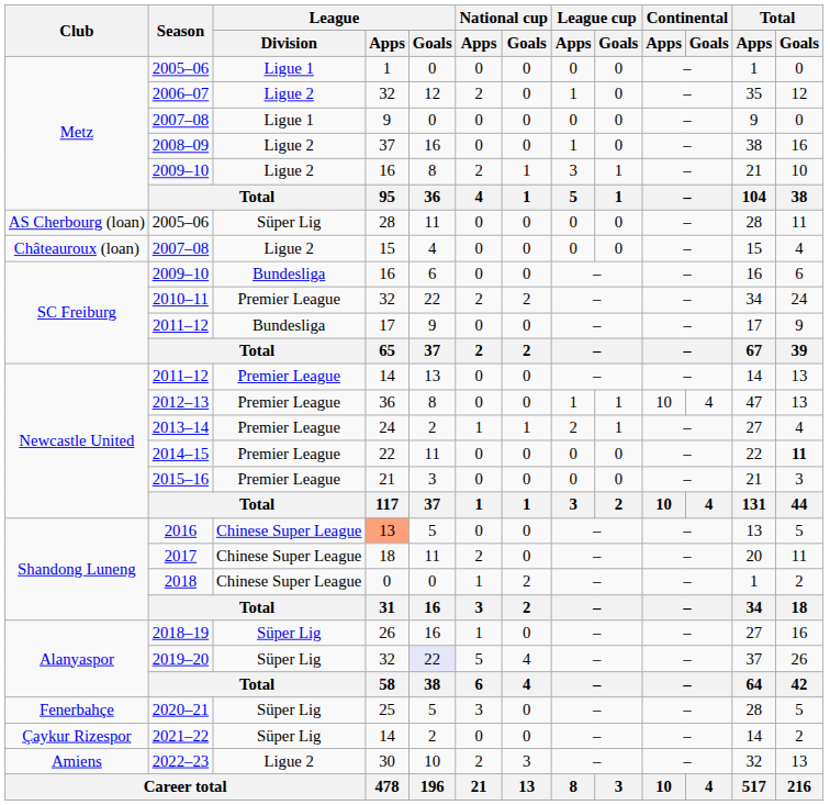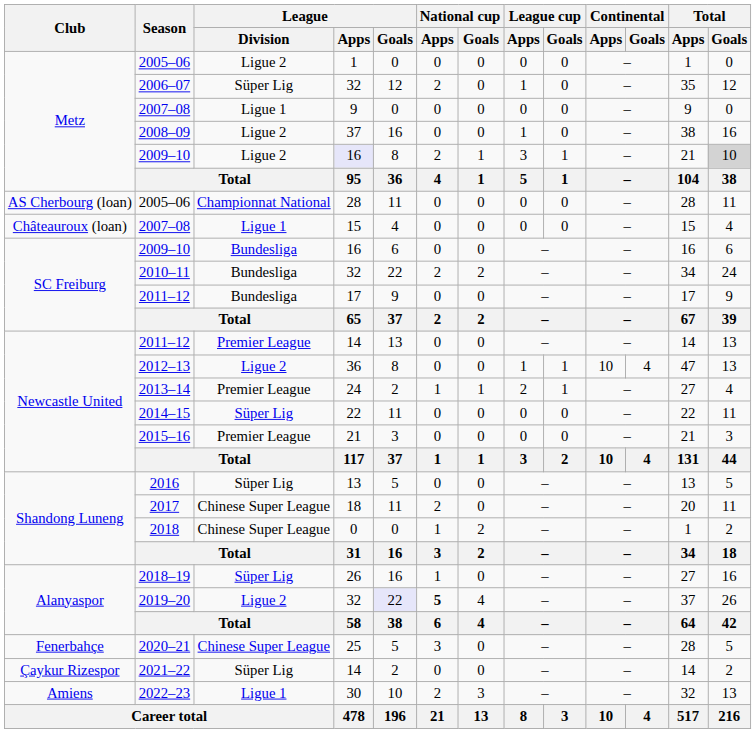 <table class="wikitable" style="text-align:center">
 <tr>
 <th rowspan="2">Club</th>
 <th rowspan="2">Season</th>
 <th colspan="3">League</th>
 <th colspan="2">National cup</th>
 <th colspan="2">League cup</th>
 <th colspan="2">Continental</th>
 <th colspan="2">Total</th>
 </tr>
 <tr>
 <th>Division</th>
 <th>Apps</th>
 <th>Goals</th>
 <th>Apps</th>
 <th>Goals</th>
 <th>Apps</th>
 <th>Goals</th>
 <th>Apps</th>
 <th>Goals</th>
 <th>Apps</th>
 <th>Goals</th>
 </tr>
 <tr>
 <td rowspan="6"><a href='#'>Metz</a></td>
 <td><a href='#'>2005–06</a></td>
-<td><a href='#'>Ligue 1</a></td>
+<td>Ligue 2</td>
 <td>1</td>
 <td>0</td>
 <td>0</td>
 <td>0</td>
 <td>0</td>
 <td>0</td>
 <td colspan="2">–</td>
 <td>1</td>
 <td>0</td>
 </tr>
 <tr>
 <td><a href='#'>2006–07</a></td>
-<td><a href='#'>Ligue 2</a></td>
+<td>Süper Lig</td>
 <td>32</td>
 <td>12</td>
 <td>2</td>
 <td>0</td>
 <td>1</td>
 <td>0</td>
 <td colspan="2">–</td>
 <td>35</td>
 <td>12</td>
 </tr>
 <tr>
 <td><a href='#'>2007–08</a></td>
 <td>Ligue 1</td>
 <td>9</td>
 <td>0</td>
 <td>0</td>
 <td>0</td>
 <td>0</td>
 <td>0</td>
 <td colspan="2">–</td>
 <td>9</td>
 <td>0</td>
 </tr>
 <tr>
 <td><a href='#'>2008–09</a></td>
 <td>Ligue 2</td>
 <td>37</td>
 <td>16</td>
 <td>0</td>
 <td>0</td>
 <td>1</td>
 <td>0</td>
 <td colspan="2">–</td>
 <td>38</td>
 <td>16</td>
 </tr>
 <tr>
 <td><a href='#'>2009–10</a></td>
 <td>Ligue 2</td>
-<td>16</td>
+<td style="background: lavender;">16</td>
 <td>8</td>
 <td>2</td>
 <td>1</td>
 <td>3</td>
 <td>1</td>
 <td colspan="2">–</td>
 <td>21</td>
-<td>10</td>
+<td style="background: lightgrey;">10</td>
 </tr>
 <tr>
 <th colspan="2">Total</th>
 <th>95</th>
 <th>36</th>
 <th>4</th>
 <th>1</th>
 <th>5</th>
 <th>1</th>
 <th colspan="2">–</th>
 <th>104</th>
 <th>38</th>
 </tr>
 <tr>
 <td><a href='#'>AS Cherbourg</a> (loan)</td>
 <td>2005–06</td>
-<td>Süper Lig</td>
+<td><a href='#'>Championnat National</a></td>
 <td>28</td>
 <td>11</td>
 <td>0</td>
 <td>0</td>
 <td>0</td>
 <td>0</td>
 <td colspan="2">–</td>
 <td>28</td>
 <td>11</td>
 </tr>
 <tr>
 <td><a href='#'>Châteauroux</a> (loan)</td>
 <td><a href='#'>2007–08</a></td>
-<td>Ligue 2</td>
+<td><a href='#'>Ligue 1</a></td>
 <td>15</td>
 <td>4</td>
 <td>0</td>
 <td>0</td>
 <td>0</td>
 <td>0</td>
 <td colspan="2">–</td>
 <td>15</td>
 <td>4</td>
 </tr>
 <tr>
 <td rowspan="4"><a href='#'>SC Freiburg</a></td>
 <td><a href='#'>2009–10</a></td>
 <td><a href='#'>Bundesliga</a></td>
 <td>16</td>
 <td>6</td>
 <td>0</td>
 <td>0</td>
 <td colspan="2">–</td>
 <td colspan="2">–</td>
 <td>16</td>
 <td>6</td>
 </tr>
 <tr>
 <td><a href='#'>2010–11</a></td>
-<td>Premier League</td>
+<td>Bundesliga</td>
 <td>32</td>
 <td>22</td>
 <td>2</td>
 <td>2</td>
 <td colspan="2">–</td>
 <td colspan="2">–</td>
 <td>34</td>
 <td>24</td>
 </tr>
 <tr>
 <td><a href='#'>2011–12</a></td>
 <td>Bundesliga</td>
 <td>17</td>
 <td>9</td>
 <td>0</td>
 <td>0</td>
 <td colspan="2">–</td>
 <td colspan="2">–</td>
 <td>17</td>
 <td>9</td>
 </tr>
 <tr>
 <th colspan="2">Total</th>
 <th>65</th>
 <th>37</th>
 <th>2</th>
 <th>2</th>
 <th colspan=2>–</th>
 <th colspan="2">–</th>
 <th>67</th>
 <th>39</th>
 </tr>
 <tr>
 <td rowspan="6"><a href='#'>Newcastle United</a></td>
 <td><a href='#'>2011–12</a></td>
 <td><a href='#'>Premier League</a></td>
 <td>14</td>
 <td>13</td>
 <td>0</td>
 <td>0</td>
 <td colspan="2">–</td>
 <td colspan="2">–</td>
 <td>14</td>
 <td>13</td>
 </tr>
 <tr>
 <td><a href='#'>2012–13</a></td>
-<td>Premier League</td>
+<td><a href='#'>Ligue 2</a></td>
 <td>36</td>
 <td>8</td>
 <td>0</td>
 <td>0</td>
 <td>1</td>
 <td>1</td>
 <td>10</td>
 <td>4</td>
 <td>47</td>
 <td>13</td>
 </tr>
 <tr>
 <td><a href='#'>2013–14</a></td>
 <td>Premier League</td>
 <td>24</td>
 <td>2</td>
 <td>1</td>
 <td>1</td>
 <td>2</td>
 <td>1</td>
 <td colspan="2">–</td>
 <td>27</td>
 <td>4</td>
 </tr>
 <tr>
 <td><a href='#'>2014–15</a></td>
-<td>Premier League</td>
+<td><a href='#'>Süper Lig</a></td>
 <td>22</td>
 <td>11</td>
 <td>0</td>
 <td>0</td>
 <td>0</td>
 <td>0</td>
 <td colspan="2">–</td>
 <td>22</td>
-<td><strong>11</strong></td>
+<td>11</td>
 </tr>
 <tr>
 <td><a href='#'>2015–16</a></td>
 <td>Premier League</td>
 <td>21</td>
 <td>3</td>
 <td>0</td>
 <td>0</td>
 <td>0</td>
 <td>0</td>
 <td colspan="2">–</td>
 <td>21</td>
 <td>3</td>
 </tr>
 <tr>
 <th colspan="2">Total</th>
 <th>117</th>
 <th>37</th>
 <th>1</th>
 <th>1</th>
 <th>3</th>
 <th>2</th>
 <th>10</th>
 <th>4</th>
 <th>131</th>
 <th>44</th>
 </tr>
 <tr>
 <td rowspan="4"><a href='#'>Shandong Luneng</a></td>
 <td><a href='#'>2016</a></td>
-<td><a href='#'>Chinese Super League</a></td>
-<td style="background: lightsalmon;">13</td>
+<td>Süper Lig</td>
+<td>13</td>
 <td>5</td>
 <td>0</td>
 <td>0</td>
 <td colspan="2">–</td>
 <td colspan="2">–</td>
 <td>13</td>
 <td>5</td>
 </tr>
 <tr>
 <td><a href='#'>2017</a></td>
 <td>Chinese Super League</td>
 <td>18</td>
 <td>11</td>
 <td>2</td>
 <td>0</td>
 <td colspan="2">–</td>
 <td colspan="2">–</td>
 <td>20</td>
 <td>11</td>
 </tr>
 <tr>
 <td><a href='#'>2018</a></td>
 <td>Chinese Super League</td>
 <td>0</td>
 <td>0</td>
 <td>1</td>
 <td>2</td>
 <td colspan="2">–</td>
 <td colspan="2">–</td>
 <td>1</td>
 <td>2</td>
 </tr>
 <tr>
 <th colspan="2">Total</th>
 <th>31</th>
 <th>16</th>
 <th>3</th>
 <th>2</th>
 <th colspan="2">–</th>
 <th colspan="2">–</th>
 <th>34</th>
 <th>18</th>
 </tr>
 <tr>
 <td rowspan="3"><a href='#'>Alanyaspor</a></td>
 <td><a href='#'>2018–19</a></td>
 <td><a href='#'>Süper Lig</a></td>
 <td>26</td>
 <td>16</td>
 <td>1</td>
 <td>0</td>
 <td colspan="2">–</td>
 <td colspan="2">–</td>
 <td>27</td>
 <td>16</td>
 </tr>
 <tr>
 <td><a href='#'>2019–20</a></td>
-<td>Süper Lig</td>
+<td><a href='#'>Ligue 2</a></td>
 <td>32</td>
 <td style="background: lavender;">22</td>
-<td>5</td>
+<td><strong>5</strong></td>
 <td>4</td>
 <td colspan="2">–</td>
 <td colspan="2">–</td>
 <td>37</td>
 <td>26</td>
 </tr>
 <tr>
 <th colspan="2">Total</th>
 <th>58</th>
 <th>38</th>
 <th>6</th>
 <th>4</th>
 <th colspan="2">–</th>
 <th colspan="2">–</th>
 <th>64</th>
 <th>42</th>
 </tr>
 <tr>
 <td><a href='#'>Fenerbahçe</a></td>
 <td><a href='#'>2020–21</a></td>
-<td>Süper Lig</td>
+<td><a href='#'>Chinese Super League</a></td>
 <td>25</td>
 <td>5</td>
 <td>3</td>
 <td>0</td>
 <td colspan="2">–</td>
 <td colspan="2">–</td>
 <td>28</td>
 <td>5</td>
 </tr>
 <tr>
 <td><a href='#'>Çaykur Rizespor</a></td>
 <td><a href='#'>2021–22</a></td>
 <td>Süper Lig</td>
 <td>14</td>
 <td>2</td>
 <td>0</td>
 <td>0</td>
 <td colspan="2">–</td>
 <td colspan="2">–</td>
 <td>14</td>
 <td>2</td>
 </tr>
 <tr>
 <td><a href='#'>Amiens</a></td>
 <td><a href='#'>2022–23</a></td>
-<td>Ligue 2</td>
+<td><a href='#'>Ligue 1</a></td>
 <td>30</td>
 <td>10</td>
 <td>2</td>
 <td>3</td>
 <td colspan="2">–</td>
 <td colspan="2">–</td>
 <td>32</td>
 <td>13</td>
 </tr>
 <tr>
 <th colspan="3">Career total</th>
 <th>478</th>
 <th>196</th>
 <th>21</th>
 <th>13</th>
 <th>8</th>
 <th>3</th>
 <th>10</th>
 <th>4</th>
 <th>517</th>
 <th>216</th>
 </tr>
 </table>
